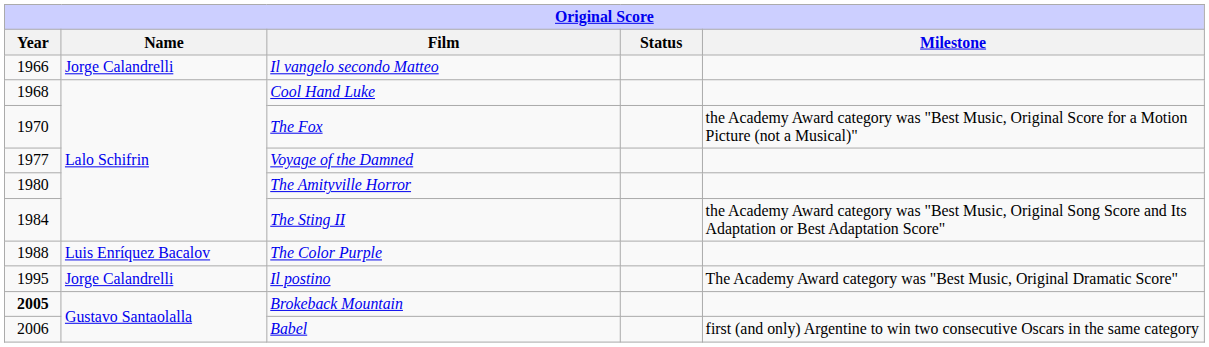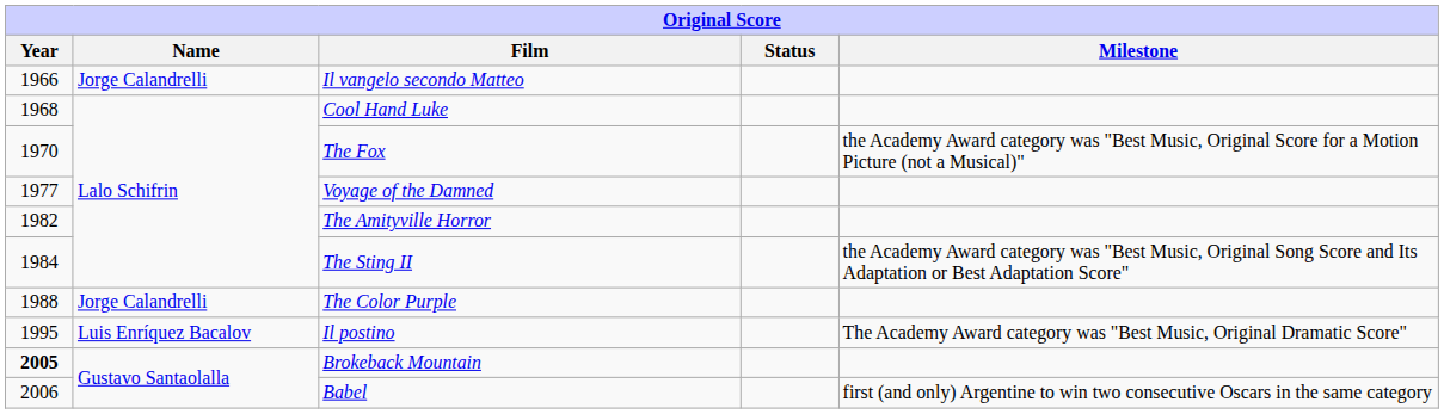 <table class="wikitable">
 <tr bgcolor="CCCFFF">
 <td colspan=5 align=center><strong><a href='#'>Original Score</a></strong></td>
 </tr>
 <tr>
 <th width="050">Year</th>
 <th width="200">Name</th>
 <th width="350">Film</th>
 <th width="075">Status</th>
 <th width="500"><a href='#'>Milestone</a></th>
 </tr>
 <tr>
 <td align=center>1966</td>
 <td><a href='#'>Jorge Calandrelli</a></td>
 <td><em><a href='#'>Il vangelo secondo Matteo</a></em></td>
 <td></td>
 <td></td>
 </tr>
 <tr>
 <td align=center>1968</td>
 <td rowspan=5><a href='#'>Lalo Schifrin</a></td>
 <td><em><a href='#'>Cool Hand Luke</a></em></td>
 <td></td>
 <td></td>
 </tr>
 <tr>
 <td align=center>1970</td>
 <td><em><a href='#'>The Fox</a></em></td>
 <td></td>
 <td>the Academy Award category was "Best Music, Original Score for a Motion Picture (not a Musical)"</td>
 </tr>
 <tr>
 <td align=center>1977</td>
 <td><em><a href='#'>Voyage of the Damned</a></em></td>
 <td></td>
 <td></td>
 </tr>
 <tr>
-<td align=center>1980</td>
+<td align=center>1982</td>
 <td><em><a href='#'>The Amityville Horror</a></em></td>
 <td></td>
 <td></td>
 </tr>
 <tr>
 <td align=center>1984</td>
 <td><em><a href='#'>The Sting II</a></em></td>
 <td></td>
 <td>the Academy Award category was "Best Music, Original Song Score and Its Adaptation or Best Adaptation Score"</td>
 </tr>
 <tr>
 <td align=center>1988</td>
-<td><a href='#'>Luis Enríquez Bacalov</a></td>
+<td><a href='#'>Jorge Calandrelli</a></td>
 <td><em><a href='#'>The Color Purple</a></em></td>
 <td></td>
 <td></td>
 </tr>
 <tr>
 <td align=center>1995</td>
-<td><a href='#'>Jorge Calandrelli</a></td>
+<td><a href='#'>Luis Enríquez Bacalov</a></td>
 <td><em><a href='#'>Il postino</a></em></td>
 <td></td>
 <td>The Academy Award category was "Best Music, Original Dramatic Score"</td>
 </tr>
 <tr>
 <td align=center><strong>2005</strong></td>
 <td rowspan=2><a href='#'>Gustavo Santaolalla</a></td>
 <td><em><a href='#'>Brokeback Mountain</a></em></td>
 <td></td>
 <td></td>
 </tr>
 <tr>
 <td align=center>2006</td>
 <td><em><a href='#'>Babel</a></em></td>
 <td></td>
 <td>first (and only) Argentine to win two consecutive Oscars in the same category</td>
 </tr>
 </table>
